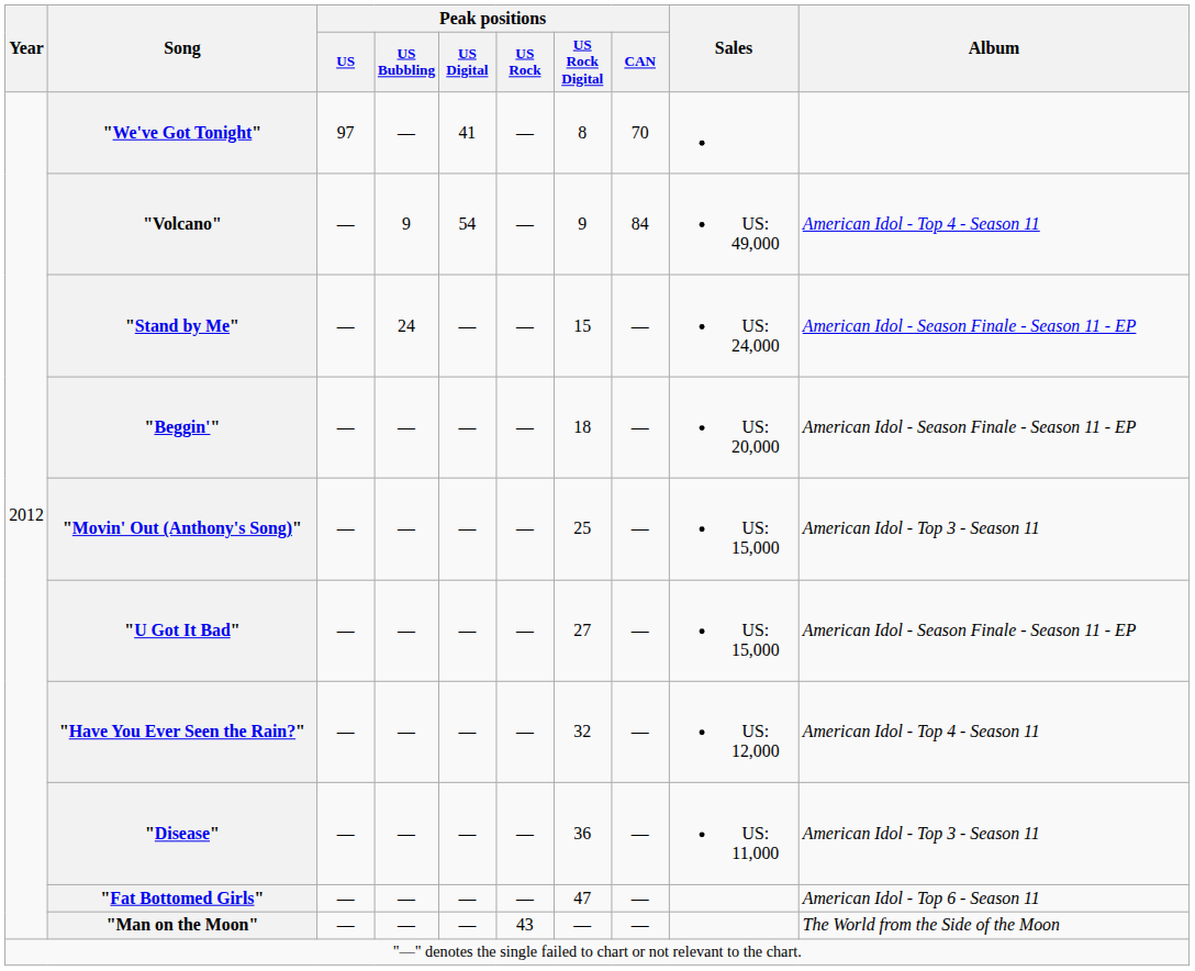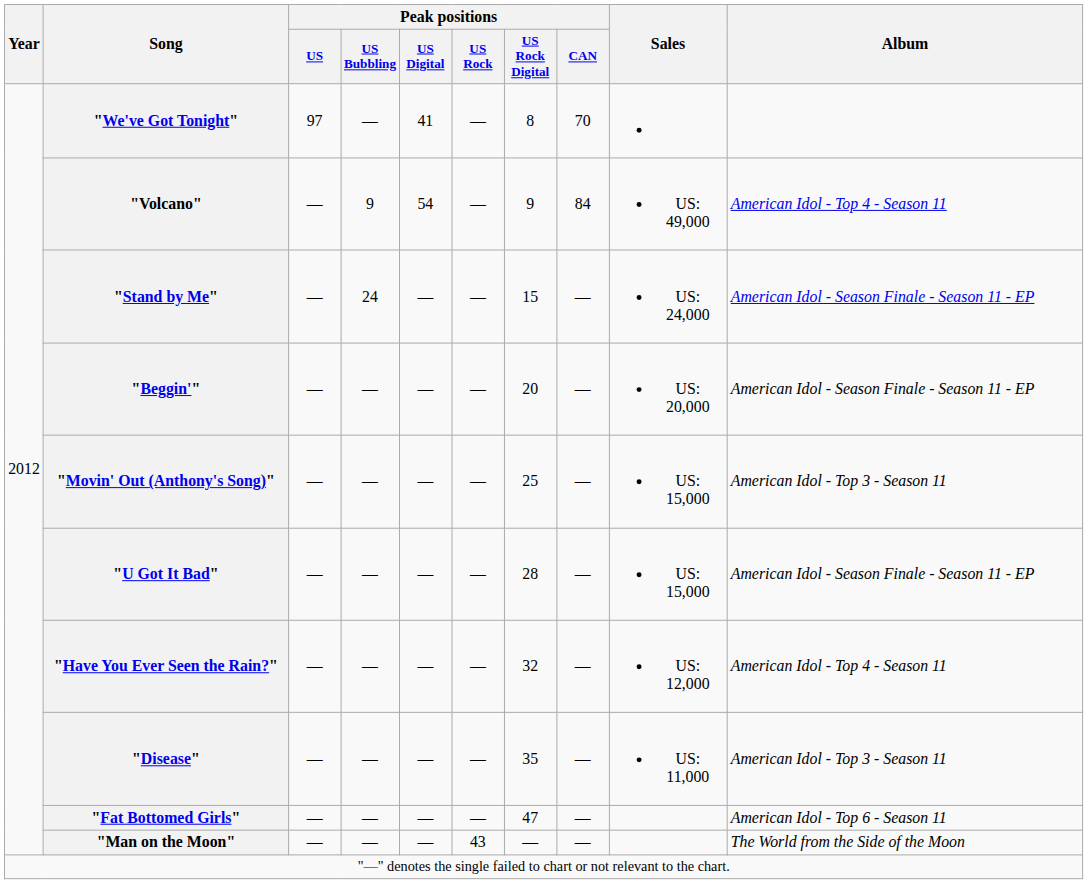 <table class="wikitable plainrowheaders" style="text-align:center;">
 <tr>
 <th rowspan="2">Year</th>
 <th rowspan="2" style="width:15em;">Song</th>
 <th colspan="6">Peak positions</th>
 <th rowspan="2" style="width:7em;">Sales</th>
 <th rowspan="2" style="width:22em;">Album</th>
 </tr>
 <tr style="font-size:smaller;">
 <th scope="col" style="width:3.5em;"><a href='#'>US</a><br></th>
 <th scope="col" style="width:3.5em;"><a href='#'>US Bubbling</a><br></th>
 <th scope="col" style="width:3.5em;"><a href='#'>US Digital</a><br></th>
 <th scope="col" style="width:3.5em;"><a href='#'>US Rock</a><br></th>
 <th scope="col" style="width:3.5em;"><a href='#'>US Rock Digital</a><br></th>
 <th scope="col" style="width:3.5em;"><a href='#'>CAN</a><br></th>
 </tr>
 <tr>
 <td rowspan="10">2012</td>
 <th scope="row">"<a href='#'>We've Got Tonight</a>"</th>
 <td>97</td>
 <td>—</td>
 <td>41</td>
 <td>—</td>
 <td>8</td>
 <td>70</td>
 <td><br><ul><li></li></ul></td>
 <td style="text-align:left;"></td>
 </tr>
 <tr>
 <th scope="row">"Volcano"</th>
 <td>—</td>
 <td>9</td>
 <td>54</td>
 <td>—</td>
 <td>9</td>
 <td>84</td>
 <td><br><ul><li>US: 49,000</li></ul></td>
 <td style="text-align:left;"><em><a href='#'>American Idol - Top 4 - Season 11</a></em></td>
 </tr>
 <tr>
 <th scope="row">"<a href='#'>Stand by Me</a>"</th>
 <td>—</td>
 <td>24</td>
 <td>—</td>
 <td>—</td>
 <td>15</td>
 <td>—</td>
 <td><br><ul><li>US: 24,000</li></ul></td>
 <td style="text-align:left;"><em><a href='#'>American Idol - Season Finale - Season 11 - EP</a></em></td>
 </tr>
 <tr>
 <th scope="row">"<a href='#'>Beggin'</a>"</th>
 <td>—</td>
 <td>—</td>
 <td>—</td>
 <td>—</td>
-<td>18</td>
+<td>20</td>
 <td>—</td>
 <td><br><ul><li>US: 20,000</li></ul></td>
 <td style="text-align:left;"><em>American Idol - Season Finale - Season 11 - EP</em></td>
 </tr>
 <tr>
 <th scope="row">"<a href='#'>Movin' Out (Anthony's Song)</a>"</th>
 <td>—</td>
 <td>—</td>
 <td>—</td>
 <td>—</td>
 <td>25</td>
 <td>—</td>
 <td><br><ul><li>US: 15,000</li></ul></td>
 <td style="text-align:left;"><em>American Idol - Top 3 - Season 11</em></td>
 </tr>
 <tr>
 <th scope="row">"<a href='#'>U Got It Bad</a>"</th>
 <td>—</td>
 <td>—</td>
 <td>—</td>
 <td>—</td>
-<td>27</td>
+<td>28</td>
 <td>—</td>
 <td><br><ul><li>US: 15,000</li></ul></td>
 <td style="text-align:left;"><em>American Idol - Season Finale - Season 11 - EP</em></td>
 </tr>
 <tr>
 <th scope="row">"<a href='#'>Have You Ever Seen the Rain?</a>"</th>
 <td>—</td>
 <td>—</td>
 <td>—</td>
 <td>—</td>
 <td>32</td>
 <td>—</td>
 <td><br><ul><li>US: 12,000</li></ul></td>
 <td style="text-align:left;"><em>American Idol - Top 4 - Season 11</em></td>
 </tr>
 <tr>
 <th scope="row">"<a href='#'>Disease</a>"</th>
 <td>—</td>
 <td>—</td>
 <td>—</td>
 <td>—</td>
-<td>36</td>
+<td>35</td>
 <td>—</td>
 <td><br><ul><li>US: 11,000</li></ul></td>
 <td style="text-align:left;"><em>American Idol - Top 3 - Season 11</em></td>
 </tr>
 <tr>
 <th scope="row">"<a href='#'>Fat Bottomed Girls</a>"</th>
 <td>—</td>
 <td>—</td>
 <td>—</td>
 <td>—</td>
 <td>47</td>
 <td>—</td>
 <td></td>
 <td style="text-align:left;"><em>American Idol - Top 6 - Season 11</em></td>
 </tr>
 <tr>
 <th scope="row">"Man on the Moon"</th>
 <td>—</td>
 <td>—</td>
 <td>—</td>
 <td>43</td>
 <td>—</td>
 <td>—</td>
 <td></td>
 <td style="text-align:left;"><em>The World from the Side of the Moon</em></td>
 </tr>
 <tr>
 <td colspan="12" style="font-size:90%">"—" denotes the single failed to chart or not relevant to the chart.</td>
 </tr>
 </table>
